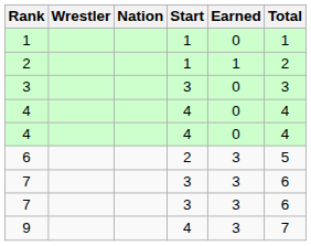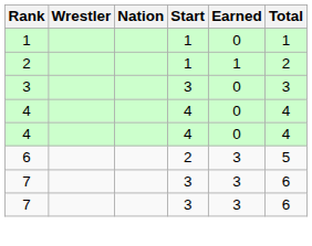 <table class="wikitable sortable" style="text-align:center;">
 <tr>
 <th>Rank</th>
 <th>Wrestler</th>
 <th>Nation</th>
 <th>Start</th>
 <th>Earned</th>
 <th>Total</th>
 </tr>
 <tr style="background:#cfc;">
 <td>1</td>
 <td align=left></td>
 <td align=left></td>
 <td>1</td>
 <td>0</td>
 <td>1</td>
 </tr>
 <tr style="background:#cfc;">
 <td>2</td>
 <td align=left></td>
 <td align=left></td>
 <td>1</td>
 <td>1</td>
 <td>2</td>
 </tr>
 <tr style="background:#cfc;">
 <td>3</td>
 <td align=left></td>
 <td align=left></td>
 <td>3</td>
 <td>0</td>
 <td>3</td>
 </tr>
 <tr style="background:#cfc;">
 <td>4</td>
 <td align=left></td>
 <td align=left></td>
 <td>4</td>
 <td>0</td>
 <td>4</td>
 </tr>
 <tr style="background:#cfc;">
 <td>4</td>
 <td align=left></td>
 <td align=left></td>
 <td>4</td>
 <td>0</td>
 <td>4</td>
 </tr>
 <tr>
 <td>6</td>
 <td align=left></td>
 <td align=left></td>
 <td>2</td>
 <td>3</td>
 <td>5</td>
 </tr>
 <tr>
 <td>7</td>
 <td align=left></td>
 <td align=left></td>
 <td>3</td>
 <td>3</td>
 <td>6</td>
 </tr>
 <tr>
 <td>7</td>
 <td align=left></td>
 <td align=left></td>
 <td>3</td>
 <td>3</td>
 <td>6</td>
 </tr>
-<tr>
-<td>9</td>
-<td align=left></td>
-<td align=left></td>
-<td>4</td>
-<td>3</td>
-<td>7</td>
-</tr>
 </table>
